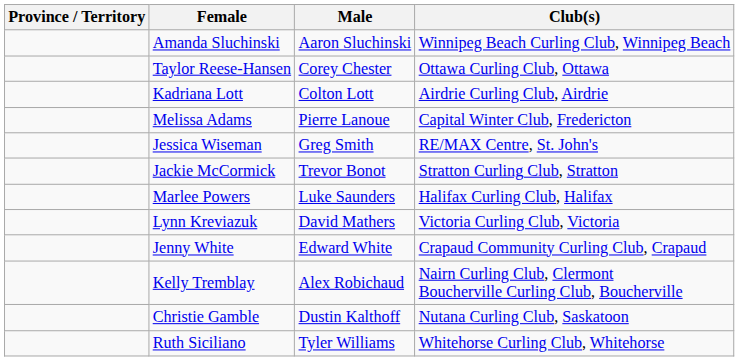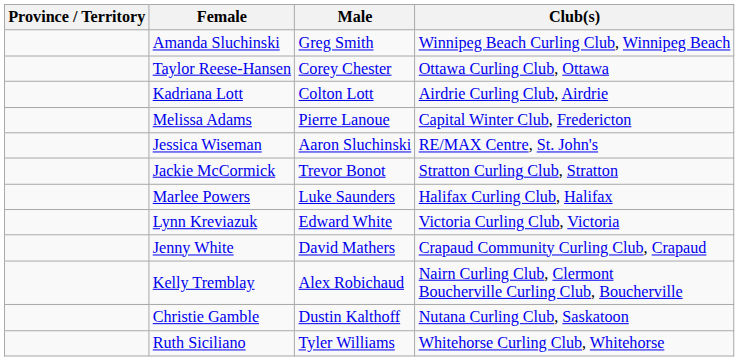 <table class="wikitable">
 <tr>
 <th scope="col">Province / Territory</th>
 <th scope="col">Female</th>
 <th scope="col">Male</th>
 <th scope="col">Club(s)</th>
 </tr>
 <tr>
 <td></td>
 <td><a href='#'>Amanda Sluchinski</a></td>
-<td><a href='#'>Aaron Sluchinski</a></td>
+<td><a href='#'>Greg Smith</a></td>
 <td><a href='#'>Winnipeg Beach Curling Club</a>, <a href='#'>Winnipeg Beach</a></td>
 </tr>
 <tr>
 <td></td>
 <td><a href='#'>Taylor Reese-Hansen</a></td>
 <td><a href='#'>Corey Chester</a></td>
 <td><a href='#'>Ottawa Curling Club</a>, <a href='#'>Ottawa</a></td>
 </tr>
 <tr>
 <td></td>
 <td><a href='#'>Kadriana Lott</a></td>
 <td><a href='#'>Colton Lott</a></td>
 <td><a href='#'>Airdrie Curling Club</a>, <a href='#'>Airdrie</a></td>
 </tr>
 <tr>
 <td></td>
 <td><a href='#'>Melissa Adams</a></td>
 <td><a href='#'>Pierre Lanoue</a></td>
 <td><a href='#'>Capital Winter Club</a>, <a href='#'>Fredericton</a></td>
 </tr>
 <tr>
 <td></td>
 <td><a href='#'>Jessica Wiseman</a></td>
-<td><a href='#'>Greg Smith</a></td>
+<td><a href='#'>Aaron Sluchinski</a></td>
 <td><a href='#'>RE/MAX Centre</a>, <a href='#'>St. John's</a></td>
 </tr>
 <tr>
 <td></td>
 <td><a href='#'>Jackie McCormick</a></td>
 <td><a href='#'>Trevor Bonot</a></td>
 <td><a href='#'>Stratton Curling Club</a>, <a href='#'>Stratton</a></td>
 </tr>
 <tr>
 <td></td>
 <td><a href='#'>Marlee Powers</a></td>
 <td><a href='#'>Luke Saunders</a></td>
 <td><a href='#'>Halifax Curling Club</a>, <a href='#'>Halifax</a></td>
 </tr>
 <tr>
 <td></td>
 <td><a href='#'>Lynn Kreviazuk</a></td>
-<td><a href='#'>David Mathers</a></td>
+<td><a href='#'>Edward White</a></td>
 <td><a href='#'>Victoria Curling Club</a>, <a href='#'>Victoria</a></td>
 </tr>
 <tr>
 <td></td>
 <td><a href='#'>Jenny White</a></td>
-<td><a href='#'>Edward White</a></td>
+<td><a href='#'>David Mathers</a></td>
 <td><a href='#'>Crapaud Community Curling Club</a>, <a href='#'>Crapaud</a></td>
 </tr>
 <tr>
 <td></td>
 <td><a href='#'>Kelly Tremblay</a></td>
 <td><a href='#'>Alex Robichaud</a></td>
 <td><a href='#'>Nairn Curling Club</a>, <a href='#'>Clermont</a><br><a href='#'>Boucherville Curling Club</a>, <a href='#'>Boucherville</a></td>
 </tr>
 <tr>
 <td></td>
 <td><a href='#'>Christie Gamble</a></td>
 <td><a href='#'>Dustin Kalthoff</a></td>
 <td><a href='#'>Nutana Curling Club</a>, <a href='#'>Saskatoon</a></td>
 </tr>
 <tr>
 <td></td>
 <td><a href='#'>Ruth Siciliano</a></td>
 <td><a href='#'>Tyler Williams</a></td>
 <td><a href='#'>Whitehorse Curling Club</a>, <a href='#'>Whitehorse</a></td>
 </tr>
 </table>
